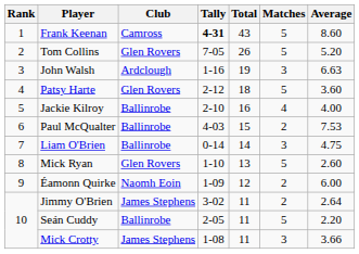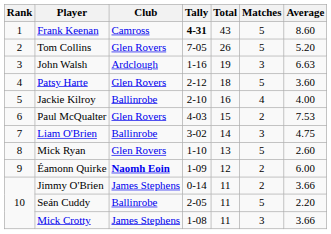 <table class="wikitable">
 <tr>
 <th>Rank</th>
 <th>Player</th>
 <th>Club</th>
 <th>Tally</th>
 <th>Total</th>
 <th>Matches</th>
 <th>Average</th>
 </tr>
 <tr>
 <td rowspan=1 align=center>1</td>
 <td><a href='#'>Frank Keenan</a></td>
 <td><a href='#'>Camross</a></td>
 <td align=center><strong>4-31</strong></td>
 <td align=center>43</td>
 <td align=center>5</td>
 <td align=center>8.60</td>
 </tr>
 <tr>
 <td rowspan=1 align=center>2</td>
 <td>Tom Collins</td>
 <td><a href='#'>Glen Rovers</a></td>
 <td align=center>7-05</td>
 <td align=center>26</td>
 <td align=center>5</td>
 <td align=center>5.20</td>
 </tr>
 <tr>
 <td rowspan=1 align=center>3</td>
 <td>John Walsh</td>
 <td><a href='#'>Ardclough</a></td>
 <td align=center>1-16</td>
 <td align=center>19</td>
 <td align=center>3</td>
 <td align=center>6.63</td>
 </tr>
 <tr>
 <td rowspan=1 align=center>4</td>
 <td><a href='#'>Patsy Harte</a></td>
 <td><a href='#'>Glen Rovers</a></td>
 <td align=center>2-12</td>
 <td align=center>18</td>
 <td align=center>5</td>
 <td align=center>3.60</td>
 </tr>
 <tr>
 <td rowspan=1 align=center>5</td>
 <td>Jackie Kilroy</td>
 <td><a href='#'>Ballinrobe</a></td>
 <td align=center>2-10</td>
 <td align=center>16</td>
 <td align=center>4</td>
 <td align=center>4.00</td>
 </tr>
 <tr>
 <td rowspan=1 align=center>6</td>
 <td>Paul McQualter</td>
-<td><a href='#'>Ballinrobe</a></td>
+<td><a href='#'>Glen Rovers</a></td>
 <td align=center>4-03</td>
 <td align=center>15</td>
 <td align=center>2</td>
 <td align=center>7.53</td>
 </tr>
 <tr>
 <td rowspan=1 align=center>7</td>
 <td><a href='#'>Liam O'Brien</a></td>
 <td><a href='#'>Ballinrobe</a></td>
-<td align=center>0-14</td>
+<td align=center>3-02</td>
 <td align=center>14</td>
 <td align=center>3</td>
 <td align=center>4.75</td>
 </tr>
 <tr>
 <td rowspan=1 align=center>8</td>
 <td>Mick Ryan</td>
 <td><a href='#'>Glen Rovers</a></td>
 <td align=center>1-10</td>
 <td align=center>13</td>
 <td align=center>5</td>
 <td align=center>2.60</td>
 </tr>
 <tr>
 <td rowspan=1 align=center>9</td>
 <td>Éamonn Quirke</td>
-<td><a href='#'>Naomh Eoin</a></td>
+<td><strong><a href='#'>Naomh Eoin</a></strong></td>
 <td align=center>1-09</td>
 <td align=center>12</td>
 <td align=center>2</td>
 <td align=center>6.00</td>
 </tr>
 <tr>
 <td rowspan=3 align=center>10</td>
 <td>Jimmy O'Brien</td>
 <td><a href='#'>James Stephens</a></td>
-<td align=center>3-02</td>
+<td align=center>0-14</td>
 <td align=center>11</td>
 <td align=center>2</td>
-<td align=center>2.64</td>
+<td align=center>3.66</td>
 </tr>
 <tr>
 <td>Seán Cuddy</td>
 <td><a href='#'>Ballinrobe</a></td>
 <td align=center>2-05</td>
 <td align=center>11</td>
 <td align=center>5</td>
 <td align=center>2.20</td>
 </tr>
 <tr>
 <td><a href='#'>Mick Crotty</a></td>
 <td><a href='#'>James Stephens</a></td>
 <td align=center>1-08</td>
 <td align=center>11</td>
 <td align=center>3</td>
 <td align=center>3.66</td>
 </tr>
 </table>
